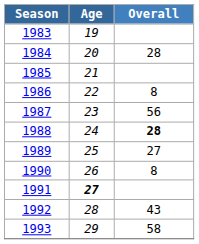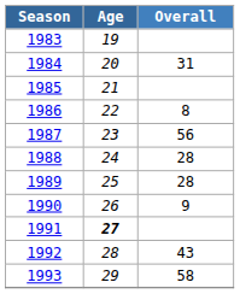 <table class="wikitable" style="font-size:95%; text-align:center; border:grey solid 1px; border-collapse:collapse; background:#ffffff;">
 <tr>
 <th style="background-color:#369; color:white; width:60px;"> Season </th>
 <th style="background-color:#369; color:white; width:40px;"> Age </th>
 <th style="background-color:#4180be; color:white; width:75px;">Overall</th>
 </tr>
 <tr ->
 <td><a href='#'>1983</a></td>
 <td><em>19</em></td>
 <td></td>
 </tr>
 <tr>
 <td><a href='#'>1984</a></td>
 <td><em>20</em></td>
-<td>28</td>
+<td>31</td>
 </tr>
 <tr>
 <td><a href='#'>1985</a></td>
 <td><em>21</em></td>
 <td></td>
 </tr>
 <tr>
 <td><a href='#'>1986</a></td>
 <td><em>22</em></td>
 <td>8</td>
 </tr>
 <tr>
 <td><a href='#'>1987</a></td>
 <td><em>23</em></td>
 <td>56</td>
 </tr>
 <tr>
 <td><a href='#'>1988</a></td>
 <td><em>24</em></td>
-<td><strong>28</strong></td>
+<td>28</td>
 </tr>
 <tr>
 <td><a href='#'>1989</a></td>
 <td><em>25</em></td>
-<td>27</td>
+<td>28</td>
 </tr>
 <tr>
 <td><a href='#'>1990</a></td>
 <td><em>26</em></td>
-<td>8</td>
+<td>9</td>
 </tr>
 <tr>
 <td><a href='#'>1991</a></td>
 <td><strong><em>27</em></strong></td>
 <td></td>
 </tr>
 <tr>
 <td><a href='#'>1992</a></td>
 <td><em>28</em></td>
 <td>43</td>
 </tr>
 <tr>
 <td><a href='#'>1993</a></td>
 <td><em>29</em></td>
 <td>58</td>
 </tr>
 <tr>
 </tr>
 </table>
